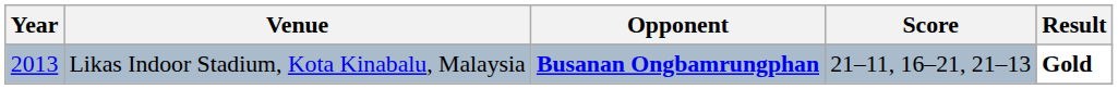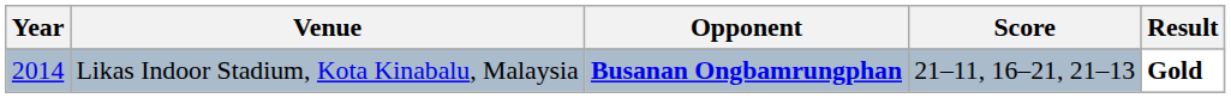 <table class="sortable wikitable" style="font-size: 90%;">
 <tr>
 <th>Year</th>
 <th>Venue</th>
 <th>Opponent</th>
 <th>Score</th>
 <th>Result</th>
 </tr>
 <tr style="background:#AABBCC">
-<td align="center"><a href='#'>2013</a></td>
+<td align="center"><a href='#'>2014</a></td>
 <td align="left">Likas Indoor Stadium, <a href='#'>Kota Kinabalu</a>, Malaysia</td>
 <td align="left"><strong> <a href='#'>Busanan Ongbamrungphan</a></strong></td>
 <td align="left">21–11, 16–21, 21–13</td>
 <td style="text-align:left; background:white"> <strong>Gold</strong></td>
 </tr>
 </table>
